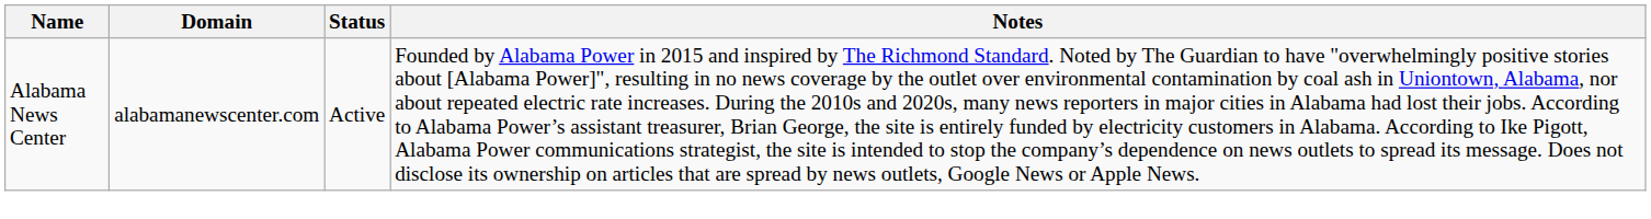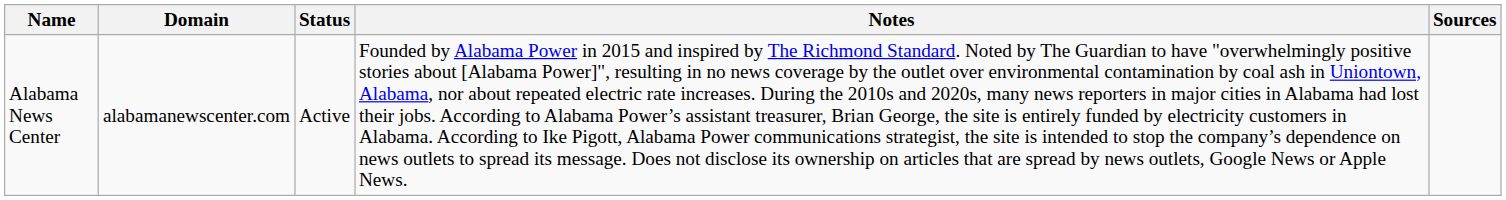 <table class="wikitable sortable mw-collapsible mw-collapsed">
 <tr>
 <th>Name</th>
 <th>Domain</th>
 <th>Status</th>
 <th class="sortable">Notes</th>
+<th class="unsortable">Sources</th>
 </tr>
 <tr>
 <td>Alabama News Center</td>
 <td>alabamanewscenter.com</td>
 <td>Active</td>
 <td>Founded by <a href='#'>Alabama Power</a> in 2015 and inspired by <a href='#'>The Richmond Standard</a>. Noted by The Guardian to have "overwhelmingly positive stories about [Alabama Power]", resulting in no news coverage by the outlet over environmental contamination by coal ash in <a href='#'>Uniontown, Alabama</a>, nor about repeated electric rate increases. During the 2010s and 2020s, many news reporters in major cities in Alabama had lost their jobs. According to Alabama Power’s assistant treasurer, Brian George, the site is entirely funded by electricity customers in Alabama. According to Ike Pigott, Alabama Power communications strategist, the site is intended to stop the company’s dependence on news outlets to spread its message. Does not disclose its ownership on articles that are spread by news outlets, Google News or Apple News.</td>
+<td></td>
 </tr>
 </table>
